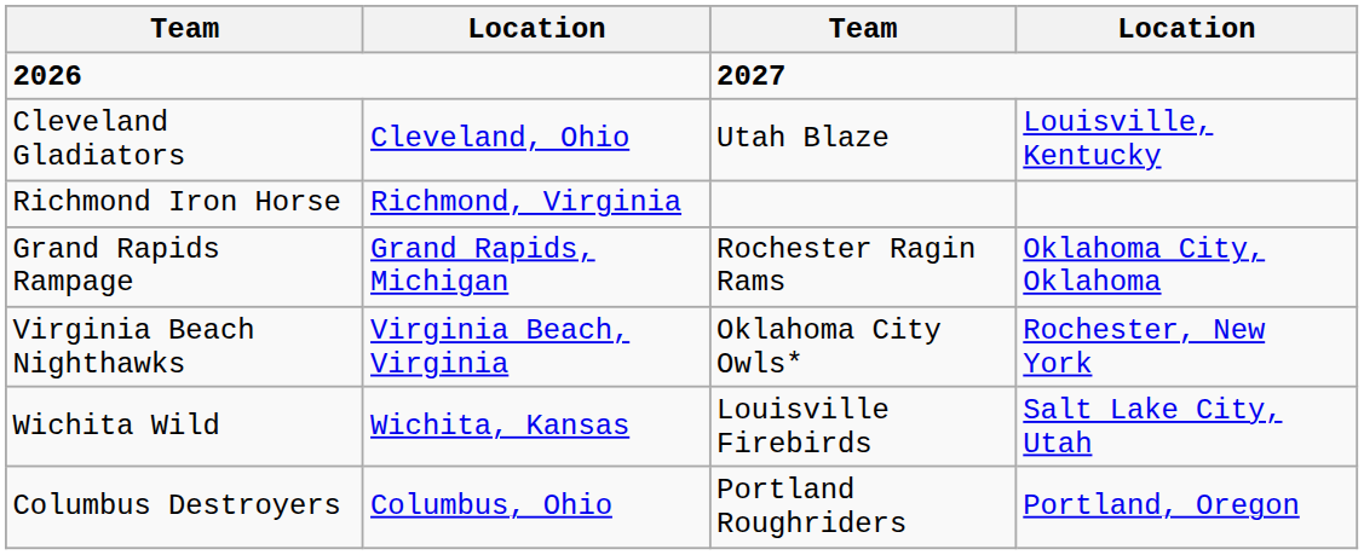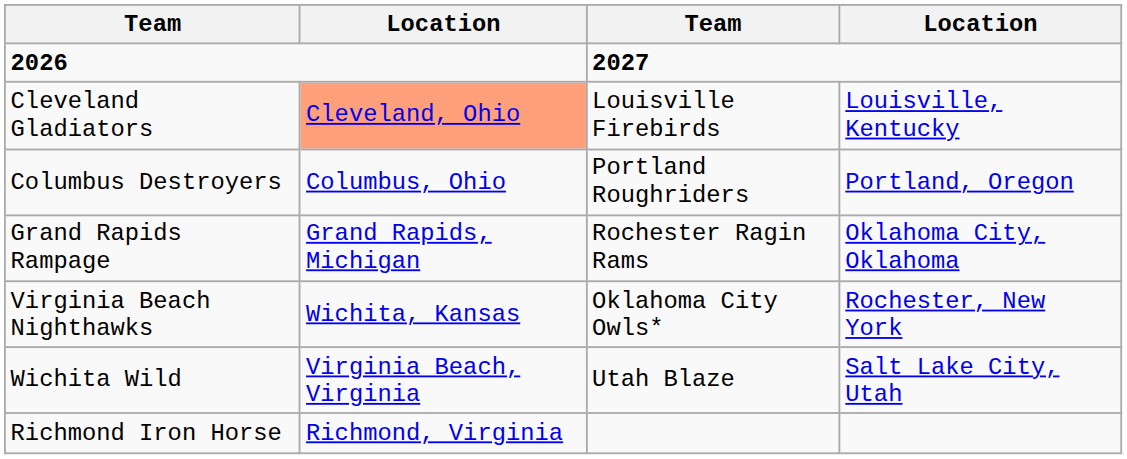 <table class="wikitable">
 <tr>
 <th>Team</th>
 <th>Location</th>
 <th>Team</th>
 <th>Location</th>
 </tr>
 <tr>
 <td colspan="2"><strong>2026</strong></td>
 <td colspan="2"><strong>2027</strong></td>
 </tr>
 <tr>
 <td>Cleveland Gladiators</td>
-<td><a href='#'>Cleveland, Ohio</a></td>
-<td>Utah Blaze</td>
+<td style="background: lightsalmon;"><a href='#'>Cleveland, Ohio</a></td>
+<td>Louisville Firebirds</td>
 <td><a href='#'>Louisville, Kentucky</a></td>
 </tr>
 <tr>
-<td>Richmond Iron Horse</td>
-<td><a href='#'>Richmond, Virginia</a></td>
-<td></td>
-<td></td>
+<td>Columbus Destroyers</td>
+<td><a href='#'>Columbus, Ohio</a></td>
+<td>Portland Roughriders</td>
+<td><a href='#'>Portland, Oregon</a></td>
 </tr>
 <tr>
 <td>Grand Rapids Rampage</td>
 <td><a href='#'>Grand Rapids, Michigan</a></td>
 <td>Rochester Ragin Rams</td>
 <td><a href='#'>Oklahoma City, Oklahoma</a></td>
 </tr>
 <tr>
 <td>Virginia Beach Nighthawks</td>
-<td><a href='#'>Virginia Beach, Virginia</a></td>
+<td><a href='#'>Wichita, Kansas</a></td>
 <td>Oklahoma City Owls*</td>
 <td><a href='#'>Rochester, New York</a></td>
 </tr>
 <tr>
 <td>Wichita Wild</td>
-<td><a href='#'>Wichita, Kansas</a></td>
-<td>Louisville Firebirds</td>
+<td><a href='#'>Virginia Beach, Virginia</a></td>
+<td>Utah Blaze</td>
 <td><a href='#'>Salt Lake City, Utah</a></td>
 </tr>
 <tr>
-<td>Columbus Destroyers</td>
-<td><a href='#'>Columbus, Ohio</a></td>
-<td>Portland Roughriders</td>
-<td><a href='#'>Portland, Oregon</a></td>
+<td>Richmond Iron Horse</td>
+<td><a href='#'>Richmond, Virginia</a></td>
+<td></td>
+<td></td>
 </tr>
 </table>
